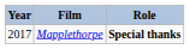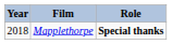 <table class="wikitable" style="font-size:95%;">
 <tr>
 <th style="background:#B0C4DE;">Year</th>
 <th style="background:#B0C4DE;">Film</th>
 <th style="background:#B0C4DE;">Role</th>
 </tr>
 <tr>
-<td>2017</td>
+<td>2018</td>
 <td><em><a href='#'>Mapplethorpe</a></em></td>
 <td><strong>Special thanks</strong></td>
 </tr>
 </table>
